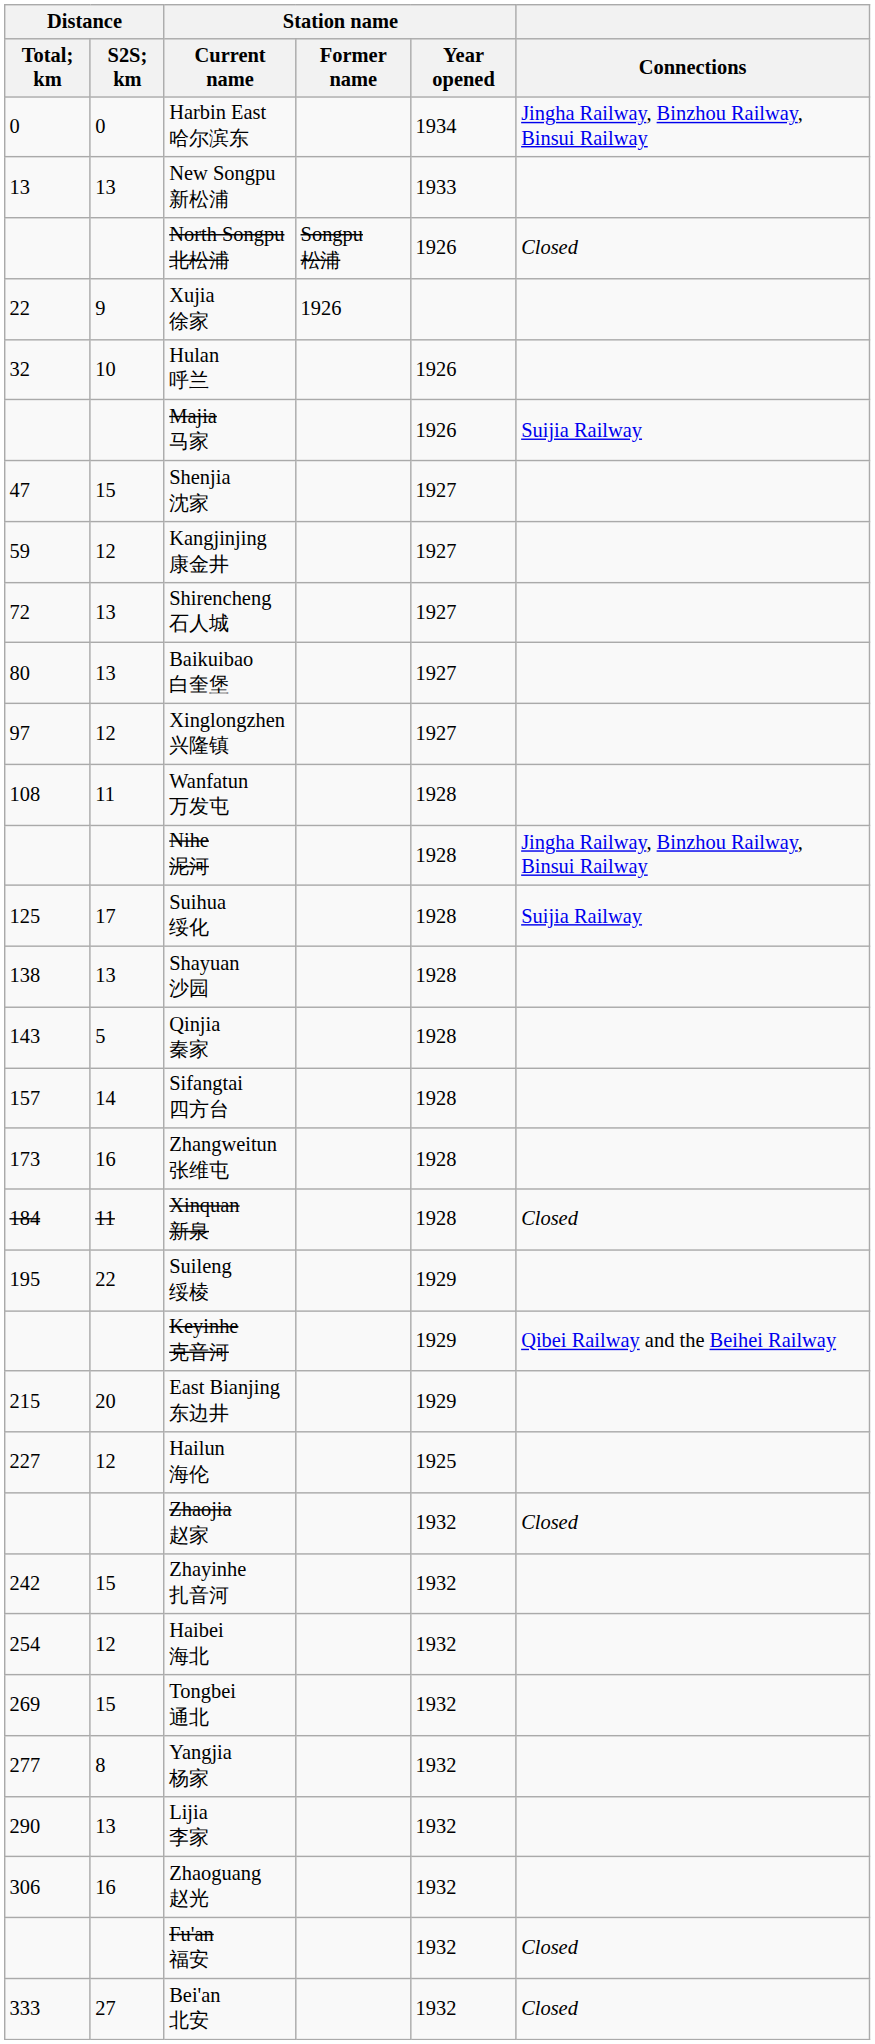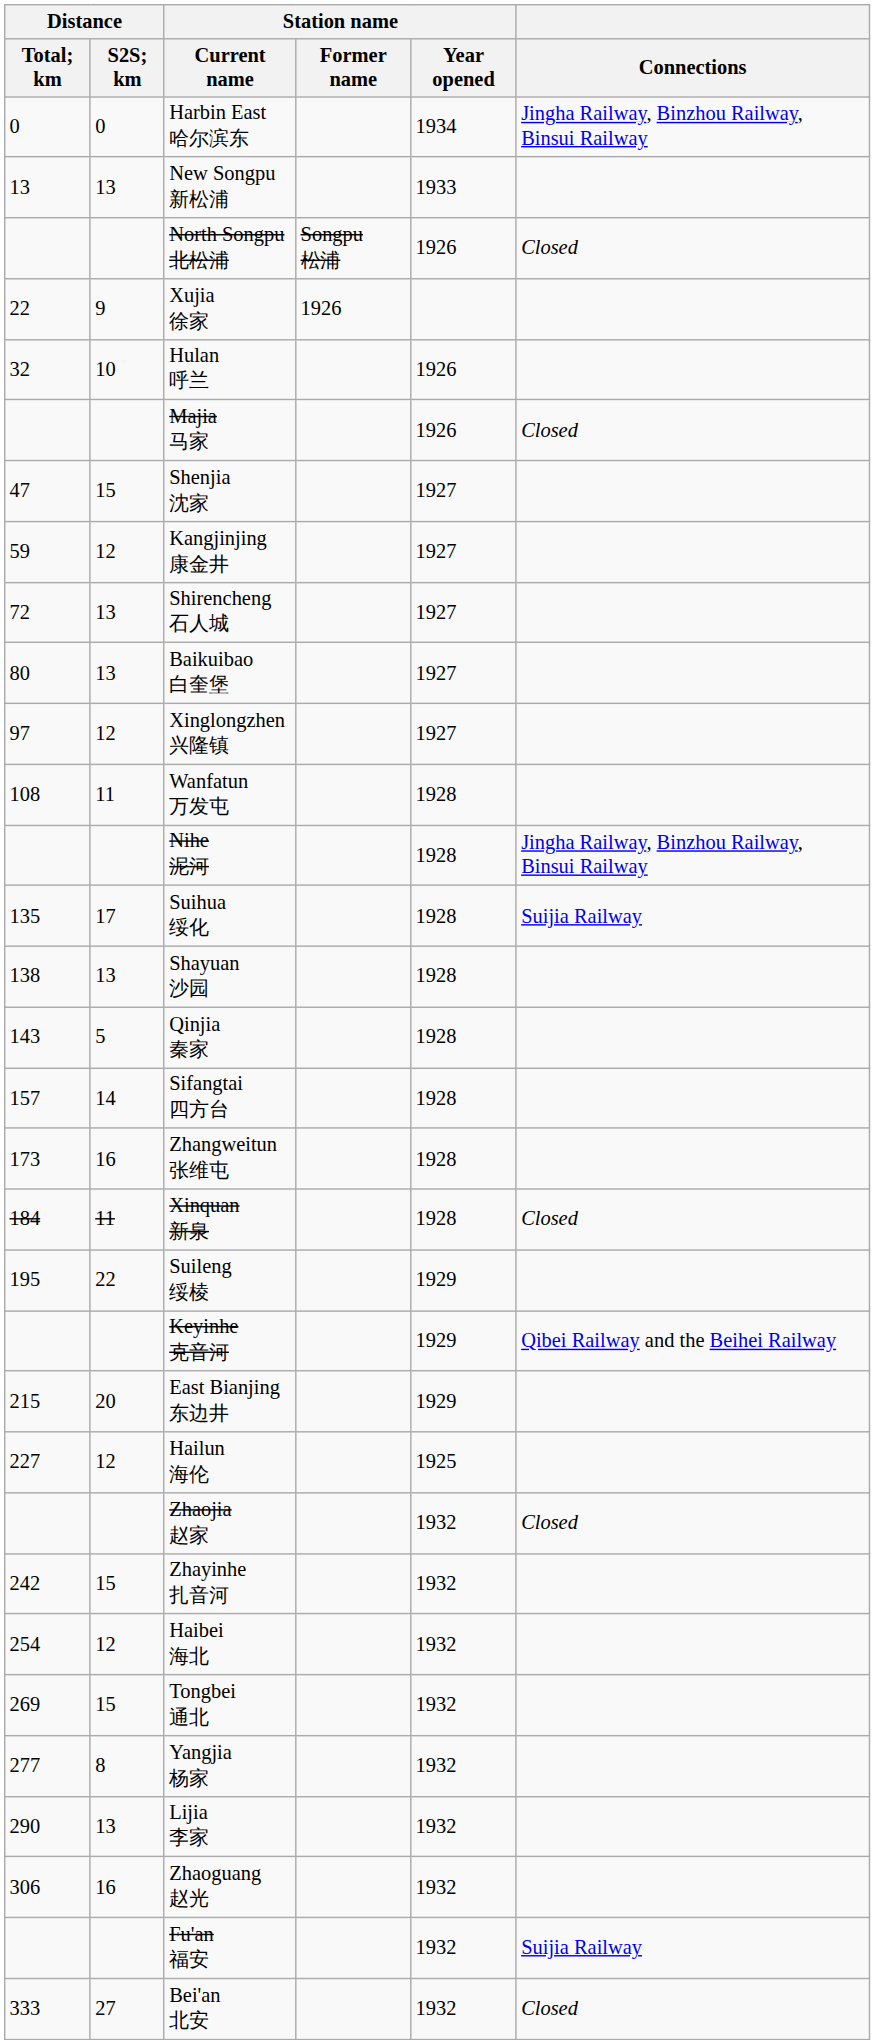 <table class="wikitable" style="font-size:90%;">
 <tr>
 <th colspan="2">Distance</th>
 <th colspan="3">Station name</th>
 <th colspan="2"></th>
 </tr>
 <tr>
 <th>Total; km</th>
 <th>S2S; km</th>
 <th>Current name</th>
 <th>Former name</th>
 <th>Year opened</th>
 <th>Connections</th>
 </tr>
 <tr>
 <td>0</td>
 <td>0</td>
 <td>Harbin East<br>哈尔滨东</td>
 <td></td>
 <td>1934</td>
 <td><a href='#'>Jingha Railway</a>, <a href='#'>Binzhou Railway</a>, <a href='#'>Binsui Railway</a></td>
 </tr>
 <tr>
 <td>13</td>
 <td>13</td>
 <td>New Songpu<br>新松浦</td>
 <td></td>
 <td>1933</td>
 <td></td>
 </tr>
 <tr>
 <td></td>
 <td></td>
 <td><del>North Songpu</del><br><del>北松浦</del></td>
 <td><del>Songpu</del><br><del>松浦</del></td>
 <td>1926</td>
 <td><em>Closed</em></td>
 </tr>
 <tr>
 <td>22</td>
 <td>9</td>
 <td>Xujia<br>徐家</td>
 <td>1926</td>
 <td></td>
 </tr>
 <tr>
 <td>32</td>
 <td>10</td>
 <td>Hulan<br>呼兰</td>
 <td></td>
 <td>1926</td>
 <td></td>
 </tr>
 <tr>
 <td></td>
 <td></td>
 <td><del>Majia</del><br>马家</td>
 <td></td>
 <td>1926</td>
-<td><a href='#'>Suijia Railway</a></td>
+<td><em>Closed</em></td>
 </tr>
 <tr>
 <td>47</td>
 <td>15</td>
 <td>Shenjia<br>沈家</td>
 <td></td>
 <td>1927</td>
 <td></td>
 </tr>
 <tr>
 <td>59</td>
 <td>12</td>
 <td>Kangjinjing<br>康金井</td>
 <td></td>
 <td>1927</td>
 <td></td>
 </tr>
 <tr>
 <td>72</td>
 <td>13</td>
 <td>Shirencheng<br>石人城</td>
 <td></td>
 <td>1927</td>
 <td></td>
 </tr>
 <tr>
 <td>80</td>
 <td>13</td>
 <td>Baikuibao<br>白奎堡</td>
 <td></td>
 <td>1927</td>
 <td></td>
 </tr>
 <tr>
 <td>97</td>
 <td>12</td>
 <td>Xinglongzhen<br>兴隆镇</td>
 <td></td>
 <td>1927</td>
 <td></td>
 </tr>
 <tr>
 <td>108</td>
 <td>11</td>
 <td>Wanfatun<br>万发屯</td>
 <td></td>
 <td>1928</td>
 <td></td>
 </tr>
 <tr>
 <td></td>
 <td></td>
 <td><del>Nihe</del><br><del>泥河</del></td>
 <td></td>
 <td>1928</td>
 <td><a href='#'>Jingha Railway</a>, <a href='#'>Binzhou Railway</a>, <a href='#'>Binsui Railway</a></td>
 </tr>
 <tr>
-<td>125</td>
+<td>135</td>
 <td>17</td>
 <td>Suihua<br>绥化</td>
 <td></td>
 <td>1928</td>
 <td><a href='#'>Suijia Railway</a></td>
 </tr>
 <tr>
 <td>138</td>
 <td>13</td>
 <td>Shayuan<br>沙园</td>
 <td></td>
 <td>1928</td>
 <td></td>
 </tr>
 <tr>
 <td>143</td>
 <td>5</td>
 <td>Qinjia<br>秦家</td>
 <td></td>
 <td>1928</td>
 <td></td>
 </tr>
 <tr>
 <td>157</td>
 <td>14</td>
 <td>Sifangtai<br>四方台</td>
 <td></td>
 <td>1928</td>
 <td></td>
 </tr>
 <tr>
 <td>173</td>
 <td>16</td>
 <td>Zhangweitun<br>张维屯</td>
 <td></td>
 <td>1928</td>
 <td></td>
 </tr>
 <tr>
 <td><del>184</del></td>
 <td><del>11</del></td>
 <td><del>Xinquan</del><br><del>新泉</del></td>
 <td></td>
 <td>1928</td>
 <td><em>Closed</em></td>
 </tr>
 <tr>
 <td>195</td>
 <td>22</td>
 <td>Suileng<br>绥棱</td>
 <td></td>
 <td>1929</td>
 <td></td>
 </tr>
 <tr>
 <td></td>
 <td></td>
 <td><del>Keyinhe</del><br><del>克音河</del></td>
 <td></td>
 <td>1929</td>
 <td><a href='#'>Qibei Railway</a> and the <a href='#'>Beihei Railway</a></td>
 </tr>
 <tr>
 <td>215</td>
 <td>20</td>
 <td>East Bianjing<br>东边井</td>
 <td></td>
 <td>1929</td>
 <td></td>
 </tr>
 <tr>
 <td>227</td>
 <td>12</td>
 <td>Hailun<br>海伦</td>
 <td></td>
 <td>1925</td>
 <td></td>
 </tr>
 <tr>
 <td></td>
 <td></td>
 <td><del>Zhaojia</del><br>赵家</td>
 <td></td>
 <td>1932</td>
 <td><em>Closed</em></td>
 </tr>
 <tr>
 <td>242</td>
 <td>15</td>
 <td>Zhayinhe<br>扎音河</td>
 <td></td>
 <td>1932</td>
 <td></td>
 </tr>
 <tr>
 <td>254</td>
 <td>12</td>
 <td>Haibei<br>海北</td>
 <td></td>
 <td>1932</td>
 <td></td>
 </tr>
 <tr>
 <td>269</td>
 <td>15</td>
 <td>Tongbei<br>通北</td>
 <td></td>
 <td>1932</td>
 <td></td>
 </tr>
 <tr>
 <td>277</td>
 <td>8</td>
 <td>Yangjia<br>杨家</td>
 <td></td>
 <td>1932</td>
 <td></td>
 </tr>
 <tr>
 <td>290</td>
 <td>13</td>
 <td>Lijia<br>李家</td>
 <td></td>
 <td>1932</td>
 <td></td>
 </tr>
 <tr>
 <td>306</td>
 <td>16</td>
 <td>Zhaoguang<br>赵光</td>
 <td></td>
 <td>1932</td>
 <td></td>
 </tr>
 <tr>
 <td></td>
 <td></td>
 <td><del>Fu'an</del><br>福安</td>
 <td></td>
 <td>1932</td>
-<td><em>Closed</em></td>
+<td><a href='#'>Suijia Railway</a></td>
 </tr>
 <tr>
 <td>333</td>
 <td>27</td>
 <td>Bei'an<br>北安</td>
 <td></td>
 <td>1932</td>
 <td><em>Closed</em></td>
 </tr>
 </table>
